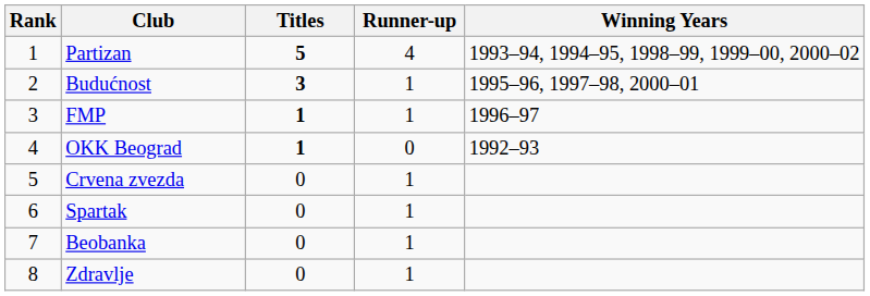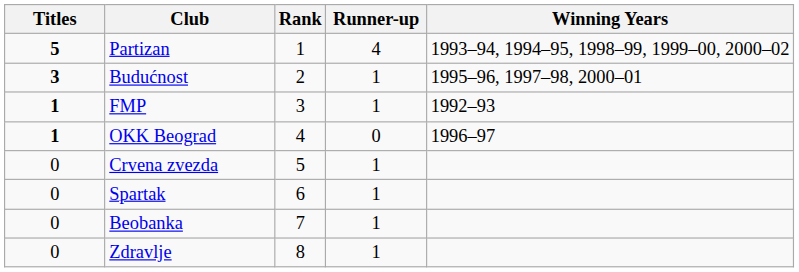 <table class="wikitable sortable">
 <tr>
+<th width="80px">Titles</th>
+<th width="140px">Club</th>
 <th>Rank</th>
-<th width="140px">Club</th>
-<th width="80px">Titles</th>
 <th width="80px">Runner-up</th>
 <th>Winning Years</th>
 </tr>
 <tr>
+<td align=center><strong>5</strong></td>
+<td><a href='#'>Partizan</a></td>
 <td align=center>1</td>
-<td><a href='#'>Partizan</a></td>
-<td align=center><strong>5</strong></td>
 <td align=center>4</td>
 <td>1993–94, 1994–95, 1998–99, 1999–00, 2000–02</td>
 </tr>
 <tr>
+<td align=center><strong>3</strong></td>
+<td><a href='#'>Budućnost</a></td>
 <td align=center>2</td>
-<td><a href='#'>Budućnost</a></td>
-<td align=center><strong>3</strong></td>
 <td align=center>1</td>
 <td>1995–96, 1997–98, 2000–01</td>
 </tr>
 <tr>
+<td align=center><strong>1</strong></td>
+<td><a href='#'>FMP</a></td>
 <td align=center>3</td>
-<td><a href='#'>FMP</a></td>
+<td align=center>1</td>
+<td>1992–93</td>
+</tr>
+<tr>
 <td align=center><strong>1</strong></td>
-<td align=center>1</td>
+<td><a href='#'>OKK Beograd</a></td>
+<td align=center>4</td>
+<td align=center>0</td>
 <td>1996–97</td>
 </tr>
 <tr>
-<td align=center>4</td>
-<td><a href='#'>OKK Beograd</a></td>
-<td align=center><strong>1</strong></td>
 <td align=center>0</td>
-<td>1992–93</td>
-</tr>
-<tr>
+<td><a href='#'>Crvena zvezda</a></td>
 <td align=center>5</td>
-<td><a href='#'>Crvena zvezda</a></td>
-<td align=center>0</td>
 <td align=center>1</td>
 <td></td>
 </tr>
 <tr>
+<td align=center>0</td>
+<td><a href='#'>Spartak</a></td>
 <td align=center>6</td>
-<td><a href='#'>Spartak</a></td>
-<td align=center>0</td>
 <td align=center>1</td>
 <td></td>
 </tr>
 <tr>
+<td align=center>0</td>
+<td><a href='#'>Beobanka</a></td>
 <td align=center>7</td>
-<td><a href='#'>Beobanka</a></td>
-<td align=center>0</td>
 <td align=center>1</td>
 <td></td>
 </tr>
 <tr>
+<td align=center>0</td>
+<td><a href='#'>Zdravlje</a></td>
 <td align=center>8</td>
-<td><a href='#'>Zdravlje</a></td>
-<td align=center>0</td>
 <td align=center>1</td>
 <td></td>
 </tr>
 </table>
